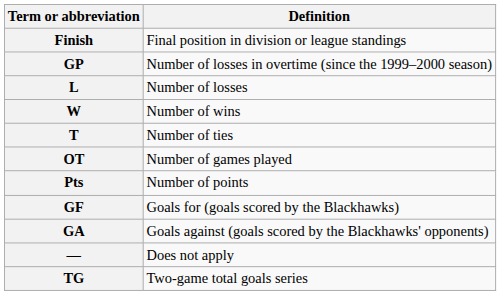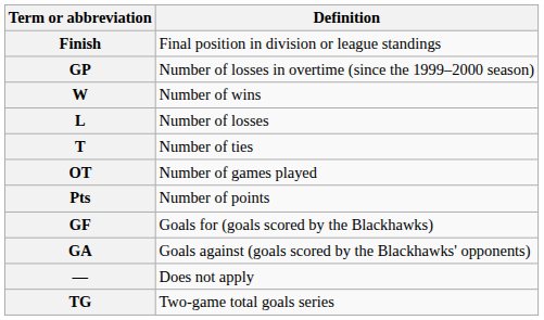 <table class="wikitable" style="font-size:95%">
 <tr>
 <th scope="col">Term or abbreviation</th>
 <th scope="col">Definition</th>
 </tr>
 <tr>
 <th scope="row">Finish</th>
 <td>Final position in division or league standings</td>
 </tr>
 <tr>
 <th scope="row">GP</th>
 <td>Number of losses in overtime (since the 1999–2000 season)</td>
 </tr>
 <tr>
+<th scope="row">W</th>
+<td>Number of wins</td>
+</tr>
+<tr>
 <th scope="row">L</th>
 <td>Number of losses</td>
-</tr>
-<tr>
-<th scope="row">W</th>
-<td>Number of wins</td>
 </tr>
 <tr>
 <th scope="row">T</th>
 <td>Number of ties</td>
 </tr>
 <tr>
 <th scope="row">OT</th>
 <td>Number of games played</td>
 </tr>
 <tr>
 <th scope="row">Pts</th>
 <td>Number of points</td>
 </tr>
 <tr>
 <th scope="row">GF</th>
 <td>Goals for (goals scored by the Blackhawks)</td>
 </tr>
 <tr>
 <th scope="row">GA</th>
 <td>Goals against (goals scored by the Blackhawks' opponents)</td>
 </tr>
 <tr>
 <th scope="row">—</th>
 <td>Does not apply</td>
 </tr>
 <tr>
 <th scope = "row">TG</th>
 <td>Two-game total goals series</td>
 </tr>
 </table>
